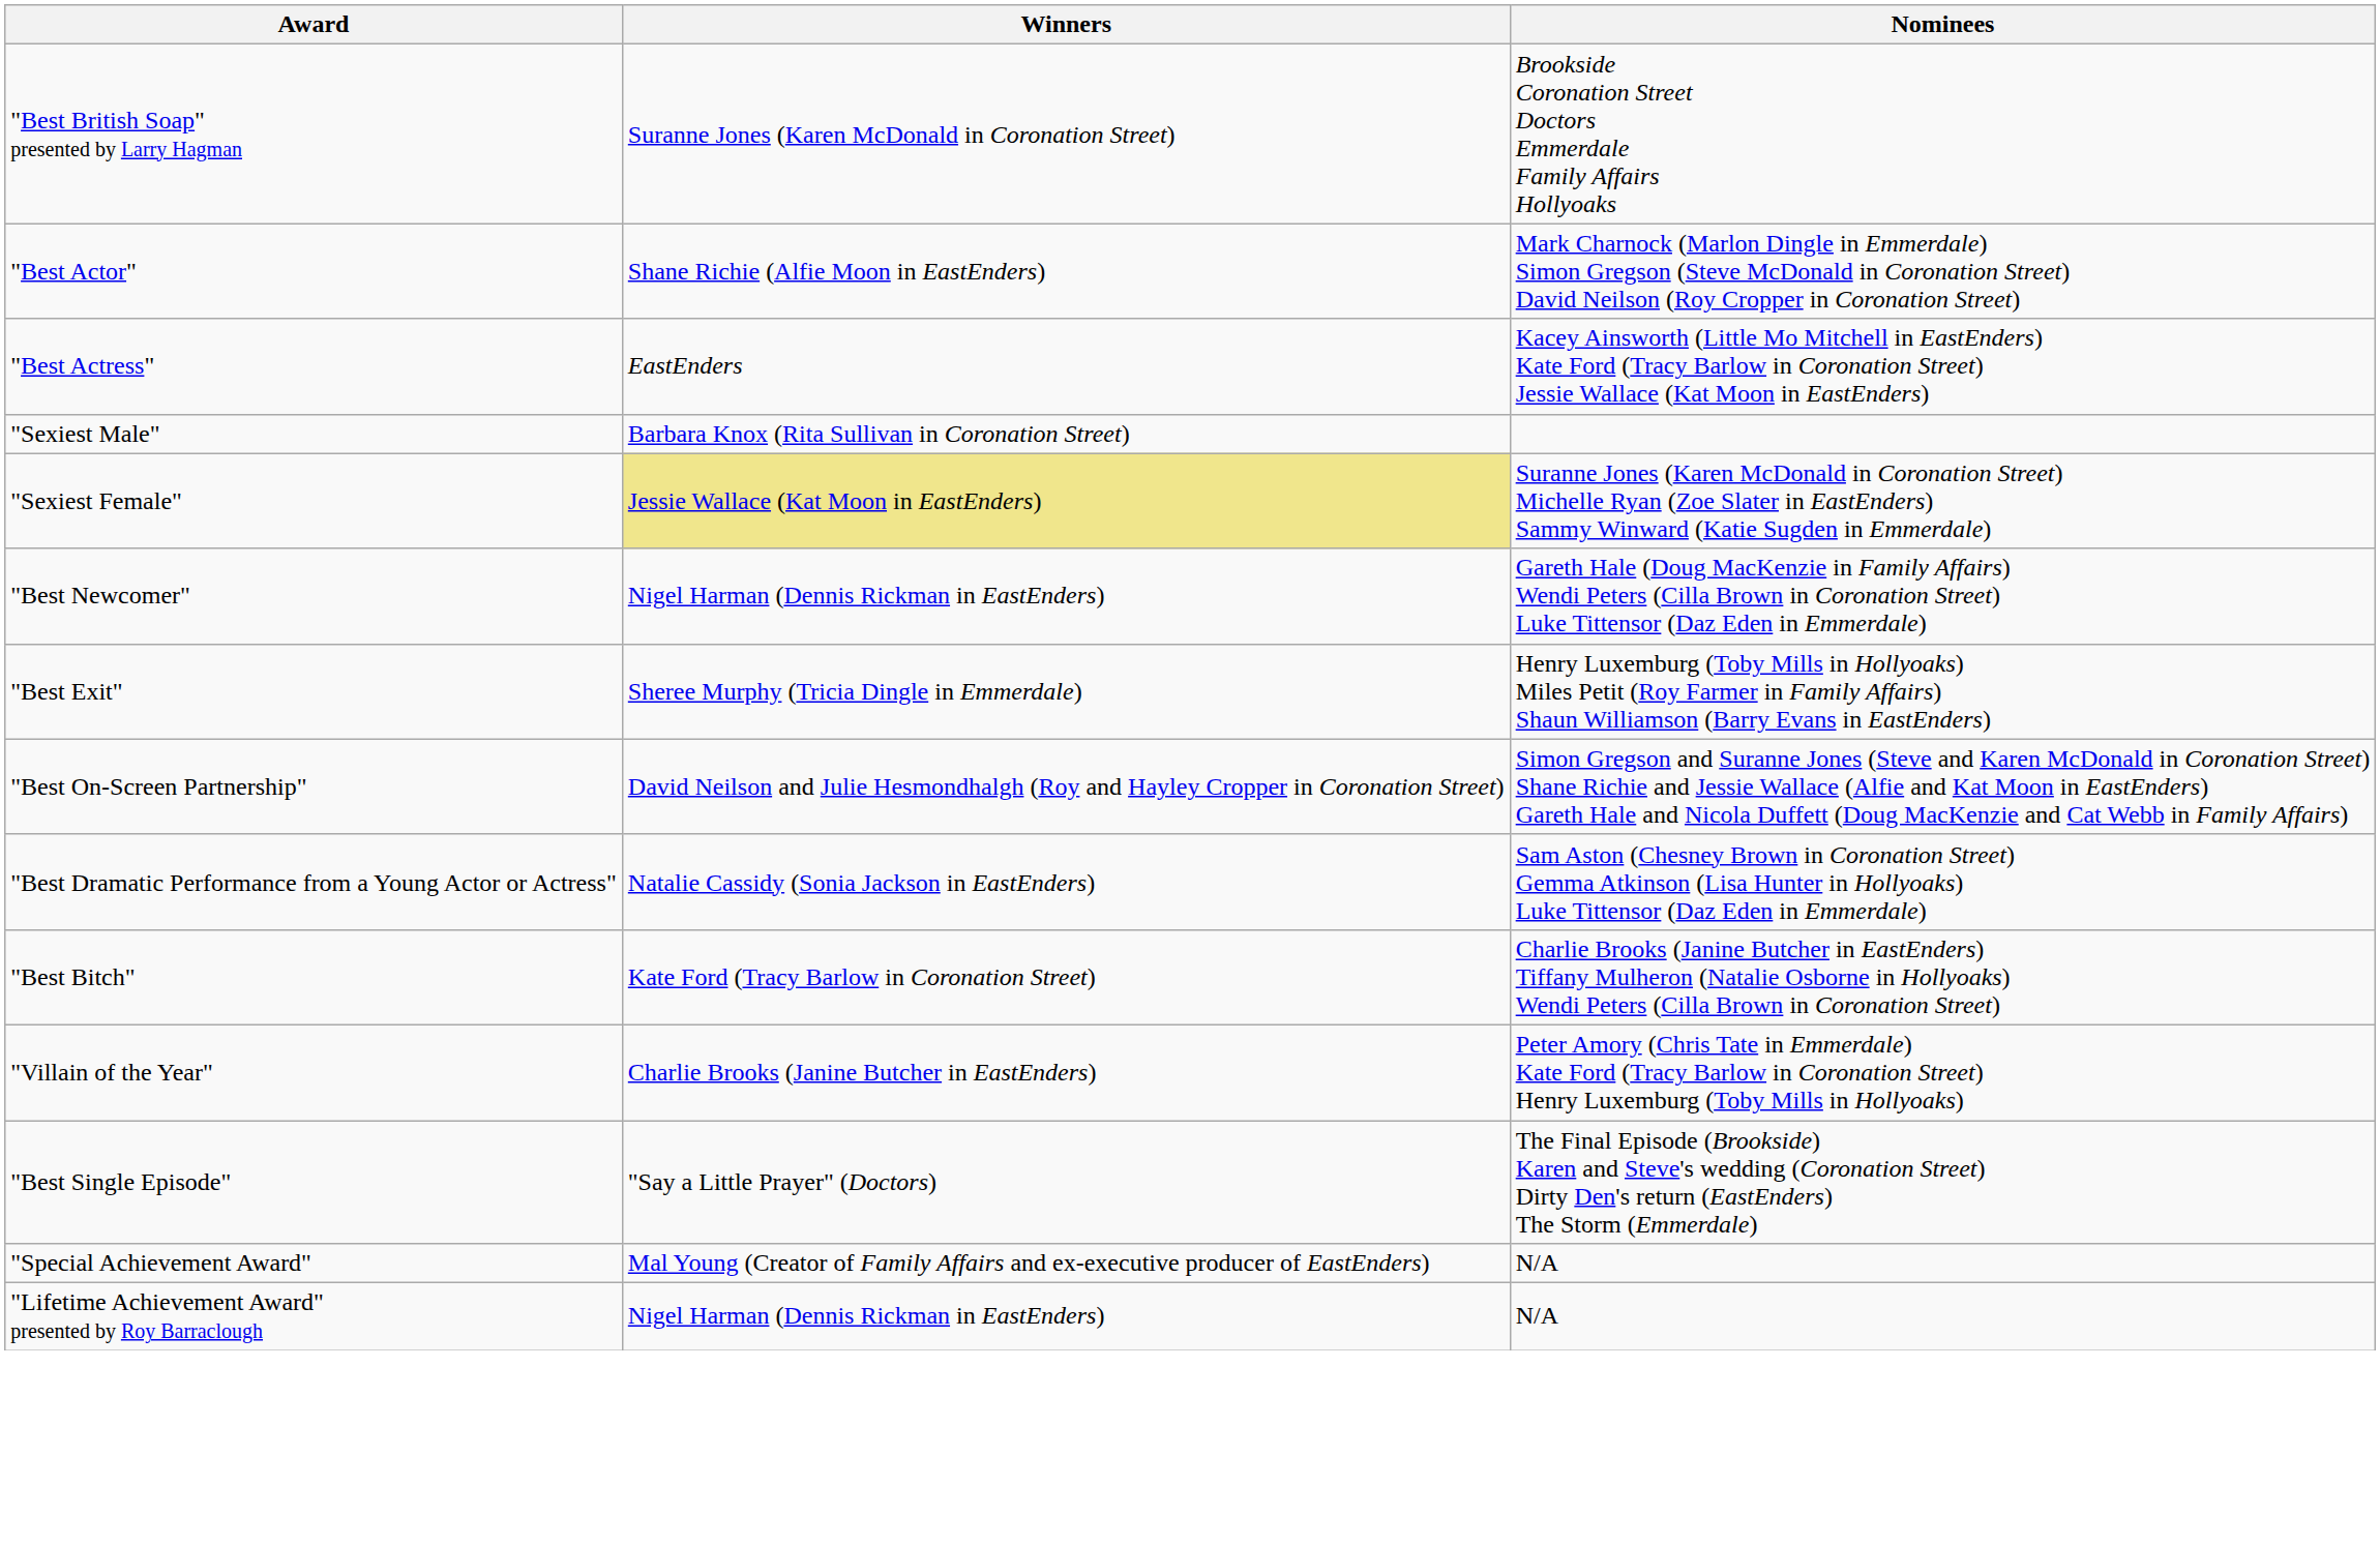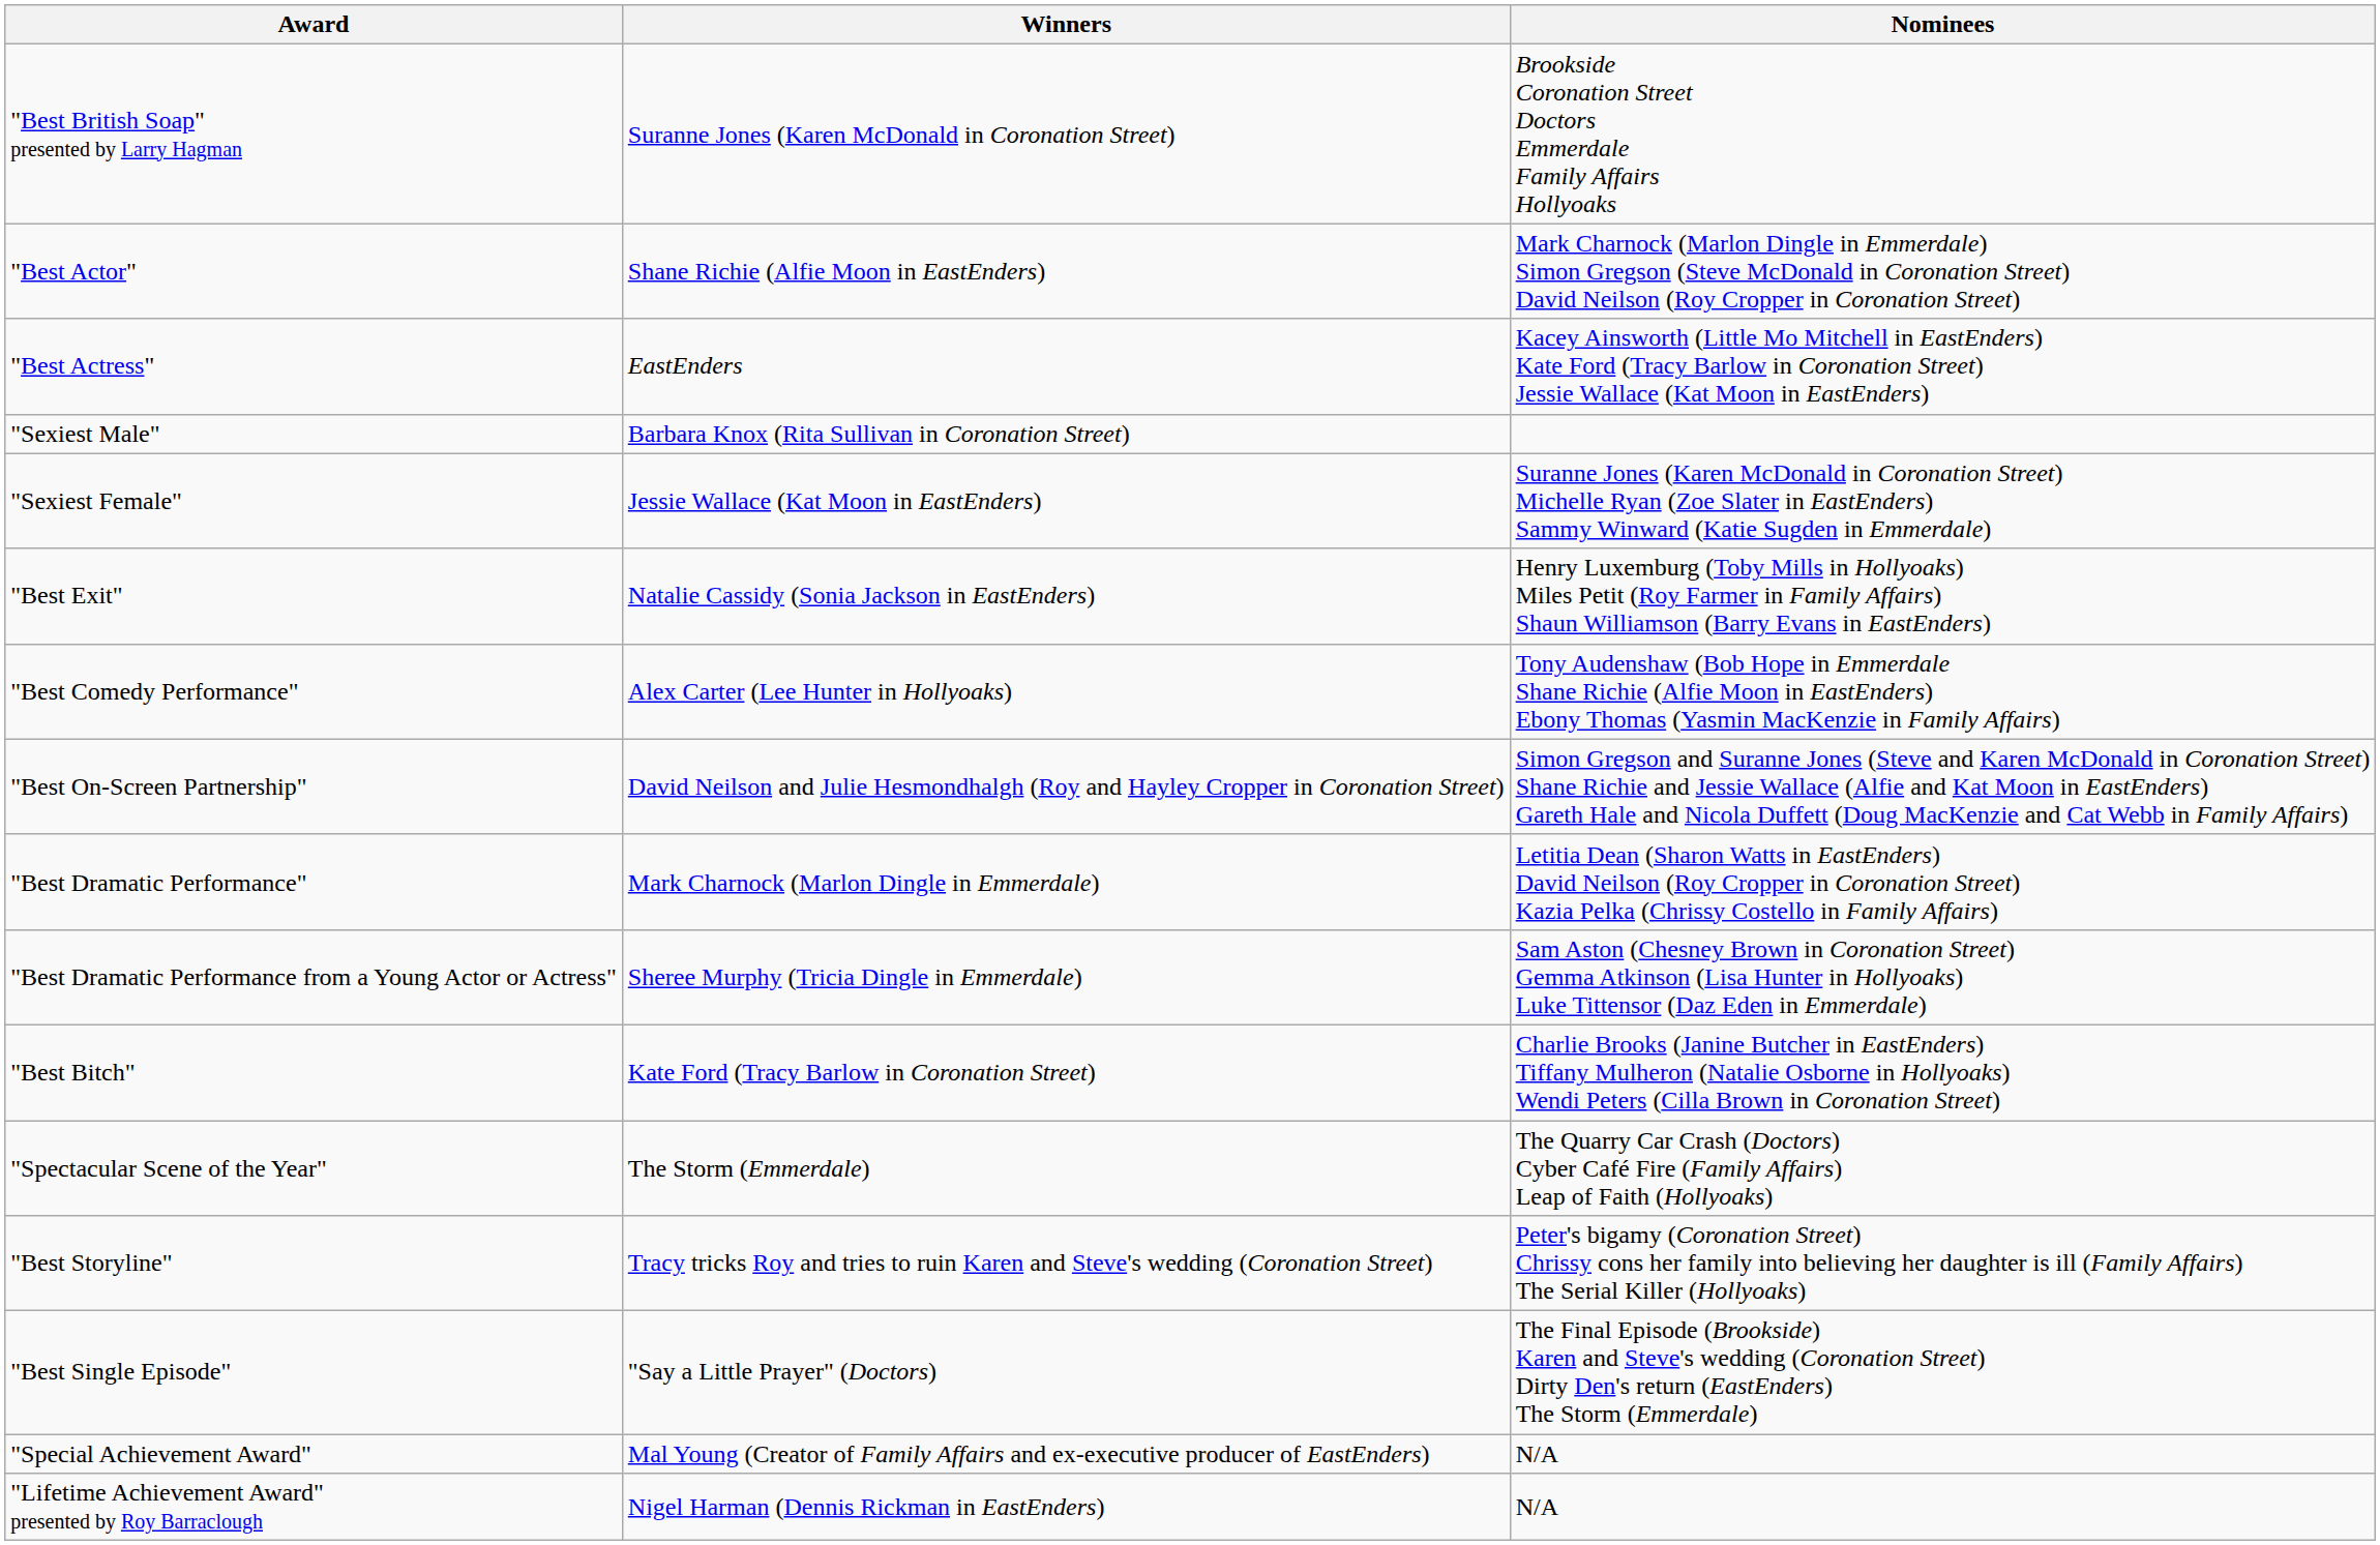 <table class="wikitable">
 <tr>
 <th>Award</th>
 <th>Winners</th>
 <th>Nominees</th>
 </tr>
 <tr>
 <td>"<a href='#'>Best British Soap</a>"<br><small>presented by <a href='#'>Larry Hagman</a></small></td>
 <td><a href='#'>Suranne Jones</a> (<a href='#'>Karen McDonald</a> in <em>Coronation Street</em>)</td>
 <td><em>Brookside</em> <br> <em>Coronation Street</em> <br> <em>Doctors</em> <br> <em>Emmerdale</em> <br> <em>Family Affairs</em> <br> <em>Hollyoaks</em></td>
 </tr>
 <tr>
 <td>"<a href='#'>Best Actor</a>"</td>
 <td><a href='#'>Shane Richie</a> (<a href='#'>Alfie Moon</a> in <em>EastEnders</em>)</td>
 <td><a href='#'>Mark Charnock</a> (<a href='#'>Marlon Dingle</a> in <em>Emmerdale</em>) <br> <a href='#'>Simon Gregson</a> (<a href='#'>Steve McDonald</a> in <em>Coronation Street</em>) <br> <a href='#'>David Neilson</a> (<a href='#'>Roy Cropper</a> in <em>Coronation Street</em>) </td>
 </tr>
 <tr>
 <td>"<a href='#'>Best Actress</a>"</td>
 <td><em>EastEnders</em></td>
 <td><a href='#'>Kacey Ainsworth</a> (<a href='#'>Little Mo Mitchell</a> in <em>EastEnders</em>) <br> <a href='#'>Kate Ford</a> (<a href='#'>Tracy Barlow</a> in <em>Coronation Street</em>) <br> <a href='#'>Jessie Wallace</a> (<a href='#'>Kat Moon</a> in <em>EastEnders</em>) </td>
 </tr>
 <tr>
 <td>"Sexiest Male"</td>
 <td><a href='#'>Barbara Knox</a> (<a href='#'>Rita Sullivan</a> in <em>Coronation Street</em>)</td>
 <td></td>
 </tr>
 <tr>
 <td>"Sexiest Female"</td>
-<td style="background: khaki;"><a href='#'>Jessie Wallace</a> (<a href='#'>Kat Moon</a> in <em>EastEnders</em>)</td>
+<td><a href='#'>Jessie Wallace</a> (<a href='#'>Kat Moon</a> in <em>EastEnders</em>)</td>
 <td><a href='#'>Suranne Jones</a> (<a href='#'>Karen McDonald</a> in <em>Coronation Street</em>) <br> <a href='#'>Michelle Ryan</a> (<a href='#'>Zoe Slater</a> in <em>EastEnders</em>) <br> <a href='#'>Sammy Winward</a> (<a href='#'>Katie Sugden</a> in <em>Emmerdale</em>) </td>
 </tr>
 <tr>
-<td>"Best Newcomer"</td>
-<td><a href='#'>Nigel Harman</a> (<a href='#'>Dennis Rickman</a> in <em>EastEnders</em>)</td>
-<td><a href='#'>Gareth Hale</a> (<a href='#'>Doug MacKenzie</a> in <em>Family Affairs</em>) <br> <a href='#'>Wendi Peters</a> (<a href='#'>Cilla Brown</a> in <em>Coronation Street</em>) <br> <a href='#'>Luke Tittensor</a> (<a href='#'>Daz Eden</a> in <em>Emmerdale</em>)</td>
+<td>"Best Exit"</td>
+<td><a href='#'>Natalie Cassidy</a> (<a href='#'>Sonia Jackson</a> in <em>EastEnders</em>)</td>
+<td>Henry Luxemburg (<a href='#'>Toby Mills</a> in <em>Hollyoaks</em>) <br> Miles Petit (<a href='#'>Roy Farmer</a> in <em>Family Affairs</em>) <br> <a href='#'>Shaun Williamson</a> (<a href='#'>Barry Evans</a> in <em>EastEnders</em>)</td>
 </tr>
 <tr>
-<td>"Best Exit"</td>
-<td><a href='#'>Sheree Murphy</a> (<a href='#'>Tricia Dingle</a> in <em>Emmerdale</em>)</td>
-<td>Henry Luxemburg (<a href='#'>Toby Mills</a> in <em>Hollyoaks</em>) <br> Miles Petit (<a href='#'>Roy Farmer</a> in <em>Family Affairs</em>) <br> <a href='#'>Shaun Williamson</a> (<a href='#'>Barry Evans</a> in <em>EastEnders</em>)</td>
+<td>"Best Comedy Performance"</td>
+<td><a href='#'>Alex Carter</a> (<a href='#'>Lee Hunter</a> in <em>Hollyoaks</em>)</td>
+<td><a href='#'>Tony Audenshaw</a> (<a href='#'>Bob Hope</a> in <em>Emmerdale</em> <br> <a href='#'>Shane Richie</a> (<a href='#'>Alfie Moon</a> in <em>EastEnders</em>) <br> <a href='#'>Ebony Thomas</a> (<a href='#'>Yasmin MacKenzie</a> in <em>Family Affairs</em>)</td>
 </tr>
 <tr>
 <td>"Best On-Screen Partnership"</td>
 <td><a href='#'>David Neilson</a> and <a href='#'>Julie Hesmondhalgh</a> (<a href='#'>Roy</a> and <a href='#'>Hayley Cropper</a> in <em>Coronation Street</em>)</td>
 <td><a href='#'>Simon Gregson</a> and <a href='#'>Suranne Jones</a> (<a href='#'>Steve</a> and <a href='#'>Karen McDonald</a> in <em>Coronation Street</em>) <br> <a href='#'>Shane Richie</a> and <a href='#'>Jessie Wallace</a> (<a href='#'>Alfie</a> and <a href='#'>Kat Moon</a> in <em>EastEnders</em>) <br> <a href='#'>Gareth Hale</a> and <a href='#'>Nicola Duffett</a> (<a href='#'>Doug MacKenzie</a> and <a href='#'>Cat Webb</a> in <em>Family Affairs</em>)</td>
 </tr>
 <tr>
+<td>"Best Dramatic Performance"</td>
+<td><a href='#'>Mark Charnock</a> (<a href='#'>Marlon Dingle</a> in <em>Emmerdale</em>)</td>
+<td><a href='#'>Letitia Dean</a> (<a href='#'>Sharon Watts</a> in <em>EastEnders</em>) <br> <a href='#'>David Neilson</a> (<a href='#'>Roy Cropper</a> in <em>Coronation Street</em>) <br> <a href='#'>Kazia Pelka</a> (<a href='#'>Chrissy Costello</a> in <em>Family Affairs</em>)</td>
+</tr>
+<tr>
 <td>"Best Dramatic Performance from a Young Actor or Actress"</td>
-<td><a href='#'>Natalie Cassidy</a> (<a href='#'>Sonia Jackson</a> in <em>EastEnders</em>)</td>
+<td><a href='#'>Sheree Murphy</a> (<a href='#'>Tricia Dingle</a> in <em>Emmerdale</em>)</td>
 <td><a href='#'>Sam Aston</a> (<a href='#'>Chesney Brown</a> in <em>Coronation Street</em>) <br> <a href='#'>Gemma Atkinson</a> (<a href='#'>Lisa Hunter</a> in <em>Hollyoaks</em>) <br> <a href='#'>Luke Tittensor</a> (<a href='#'>Daz Eden</a> in <em>Emmerdale</em>)</td>
 </tr>
 <tr>
 <td>"Best Bitch"</td>
 <td><a href='#'>Kate Ford</a> (<a href='#'>Tracy Barlow</a> in <em>Coronation Street</em>)</td>
 <td><a href='#'>Charlie Brooks</a> (<a href='#'>Janine Butcher</a> in <em>EastEnders</em>) <br> <a href='#'>Tiffany Mulheron</a> (<a href='#'>Natalie Osborne</a> in <em>Hollyoaks</em>) <br> <a href='#'>Wendi Peters</a> (<a href='#'>Cilla Brown</a> in <em>Coronation Street</em>)</td>
 </tr>
 <tr>
-<td>"Villain of the Year"</td>
-<td><a href='#'>Charlie Brooks</a> (<a href='#'>Janine Butcher</a> in <em>EastEnders</em>)</td>
-<td><a href='#'>Peter Amory</a> (<a href='#'>Chris Tate</a> in <em>Emmerdale</em>) <br> <a href='#'>Kate Ford</a> (<a href='#'>Tracy Barlow</a> in <em>Coronation Street</em>) <br> Henry Luxemburg (<a href='#'>Toby Mills</a> in <em>Hollyoaks</em>) </td>
+<td>"Spectacular Scene of the Year"</td>
+<td>The Storm (<em>Emmerdale</em>)</td>
+<td>The Quarry Car Crash (<em>Doctors</em>) <br> Cyber Café Fire (<em>Family Affairs</em>) <br> Leap of Faith (<em>Hollyoaks</em>)</td>
+</tr>
+<tr>
+<td>"Best Storyline"</td>
+<td><a href='#'>Tracy</a> tricks <a href='#'>Roy</a> and tries to ruin <a href='#'>Karen</a> and <a href='#'>Steve</a>'s wedding (<em>Coronation Street</em>)</td>
+<td><a href='#'>Peter</a>'s bigamy (<em>Coronation Street</em>) <br> <a href='#'>Chrissy</a> cons her family into believing her daughter is ill (<em>Family Affairs</em>) <br> The Serial Killer (<em>Hollyoaks</em>)</td>
 </tr>
 <tr>
 <td>"Best Single Episode"</td>
 <td>"Say a Little Prayer" (<em>Doctors</em>)</td>
 <td>The Final Episode (<em>Brookside</em>) <br> <a href='#'>Karen</a> and <a href='#'>Steve</a>'s wedding (<em>Coronation Street</em>) <br> Dirty <a href='#'>Den</a>'s return (<em>EastEnders</em>) <br> The Storm (<em>Emmerdale</em>)</td>
 </tr>
 <tr>
 <td>"Special Achievement Award"</td>
 <td><a href='#'>Mal Young</a> (Creator of <em>Family Affairs</em> and ex-executive producer of <em>EastEnders</em>)</td>
 <td>N/A</td>
 </tr>
 <tr>
 <td>"Lifetime Achievement Award"<br><small>presented by <a href='#'>Roy Barraclough</a></small></td>
 <td><a href='#'>Nigel Harman</a> (<a href='#'>Dennis Rickman</a> in <em>EastEnders</em>)</td>
 <td>N/A</td>
 </tr>
 </table>
